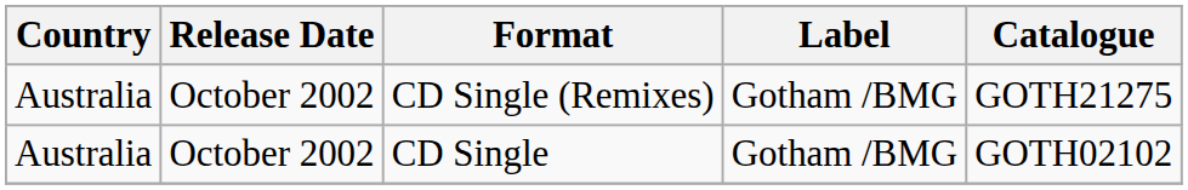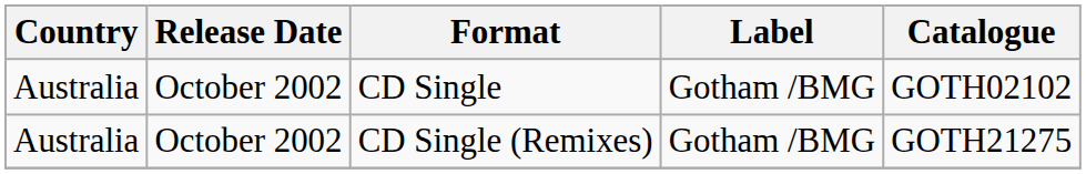 <table class="wikitable" border="1">
 <tr>
 <th>Country</th>
 <th>Release Date</th>
 <th>Format</th>
 <th>Label</th>
 <th>Catalogue</th>
 </tr>
 <tr>
 <td>Australia</td>
 <td>October 2002</td>
+<td>CD Single</td>
+<td>Gotham /BMG</td>
+<td>GOTH02102</td>
+</tr>
+<tr>
+<td>Australia</td>
+<td>October 2002</td>
 <td>CD Single (Remixes)</td>
 <td>Gotham /BMG</td>
 <td>GOTH21275</td>
 </tr>
 <tr>
-<td>Australia</td>
-<td>October 2002</td>
-<td>CD Single</td>
-<td>Gotham /BMG</td>
-<td>GOTH02102</td>
-</tr>
-<tr>
 </tr>
 </table>
